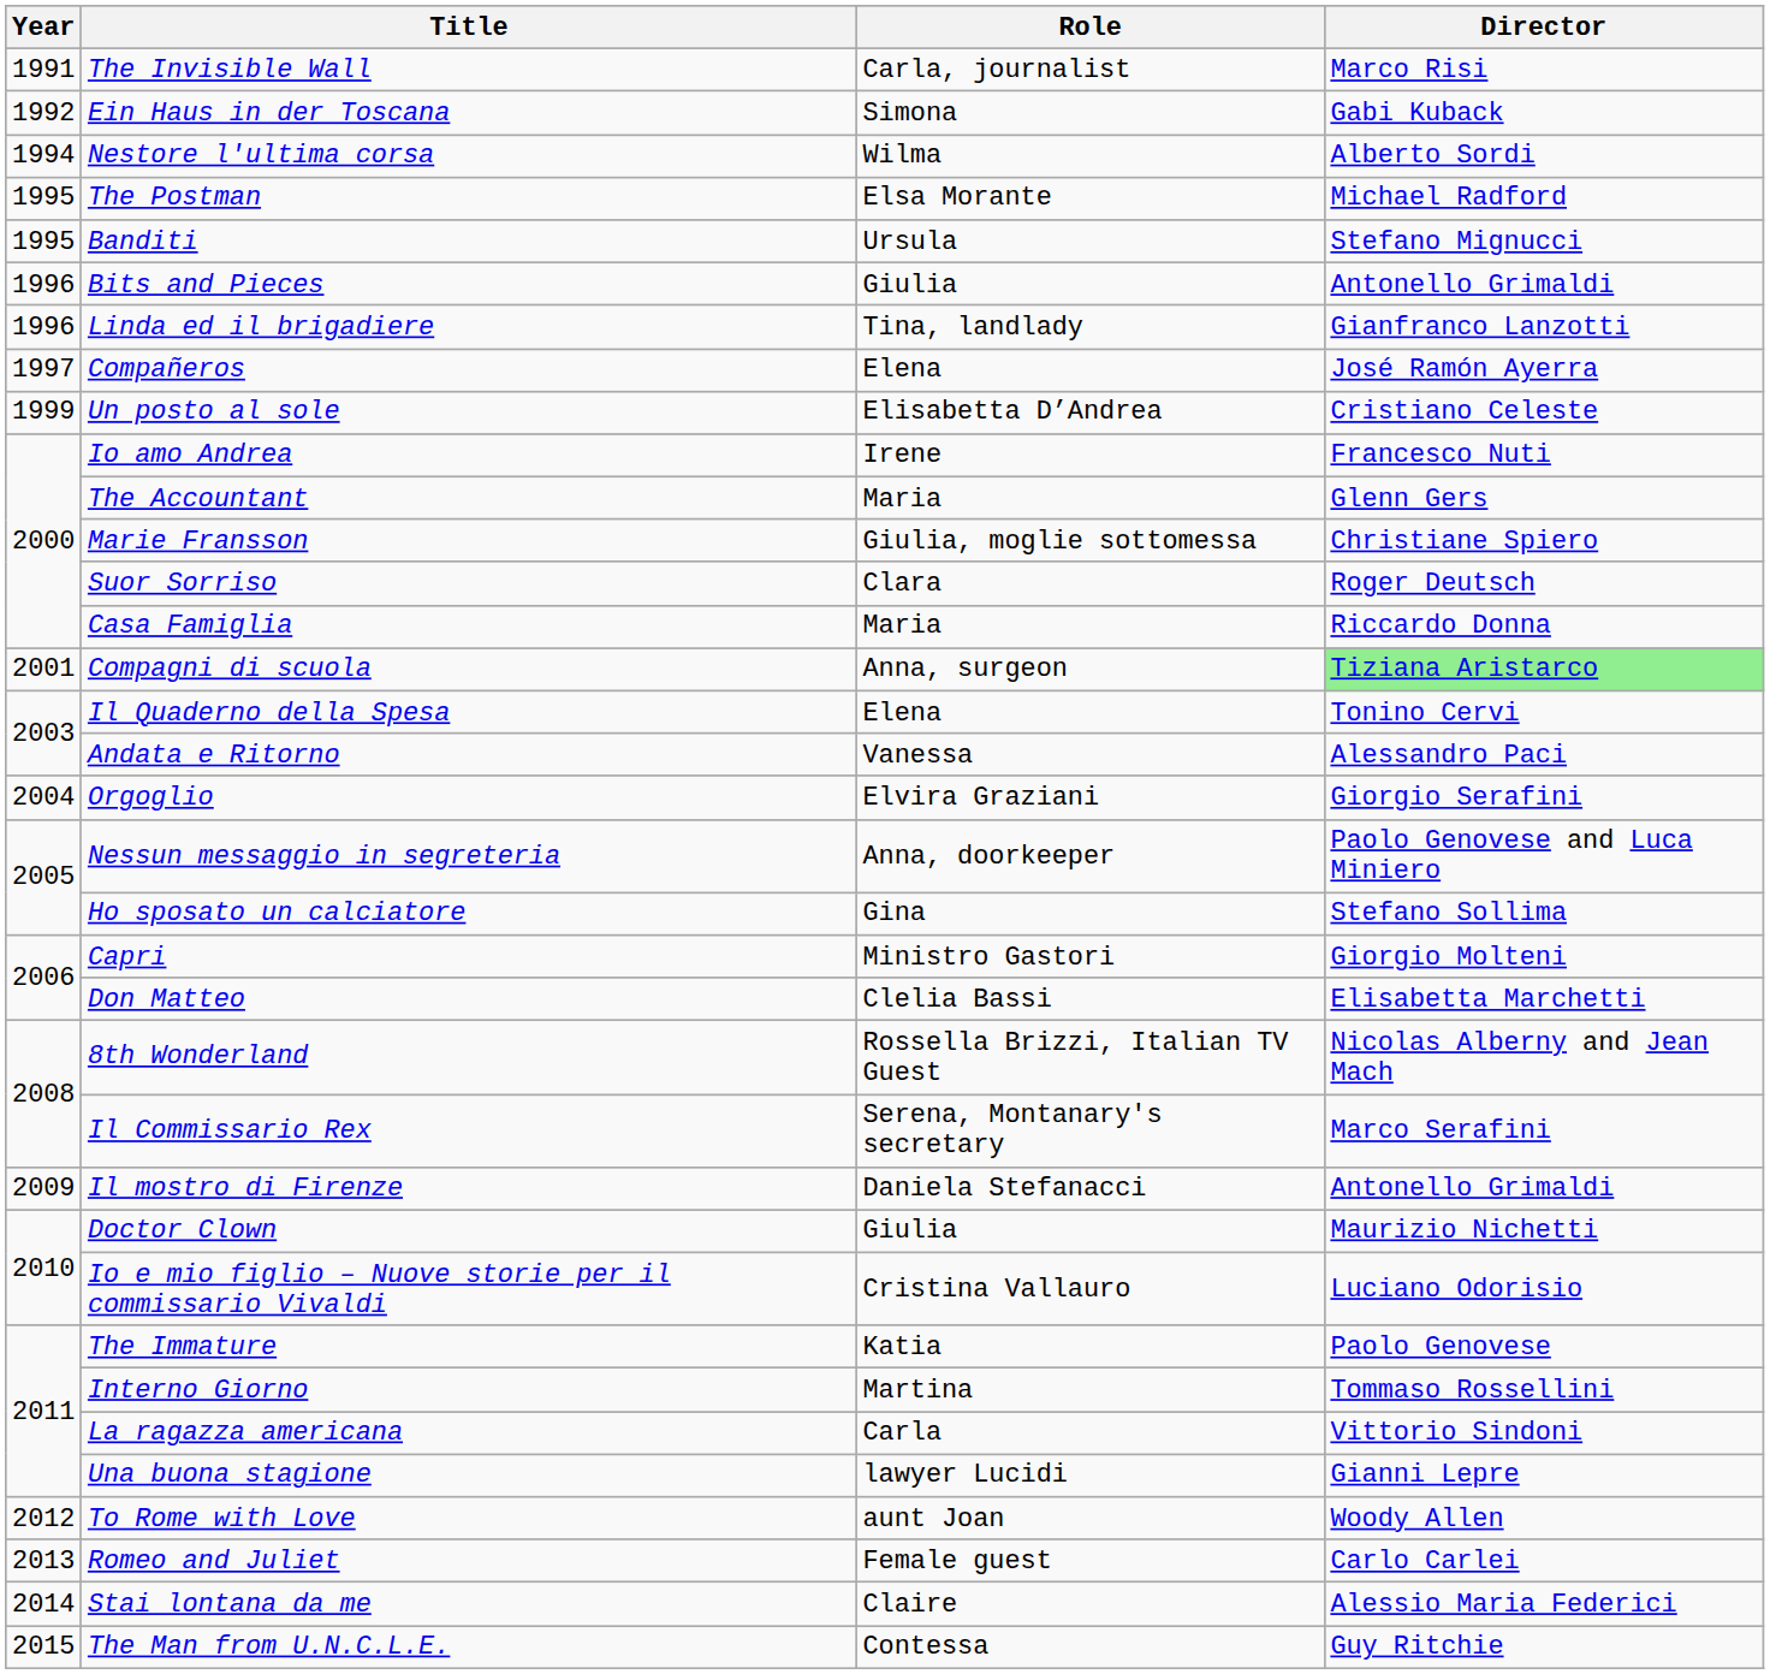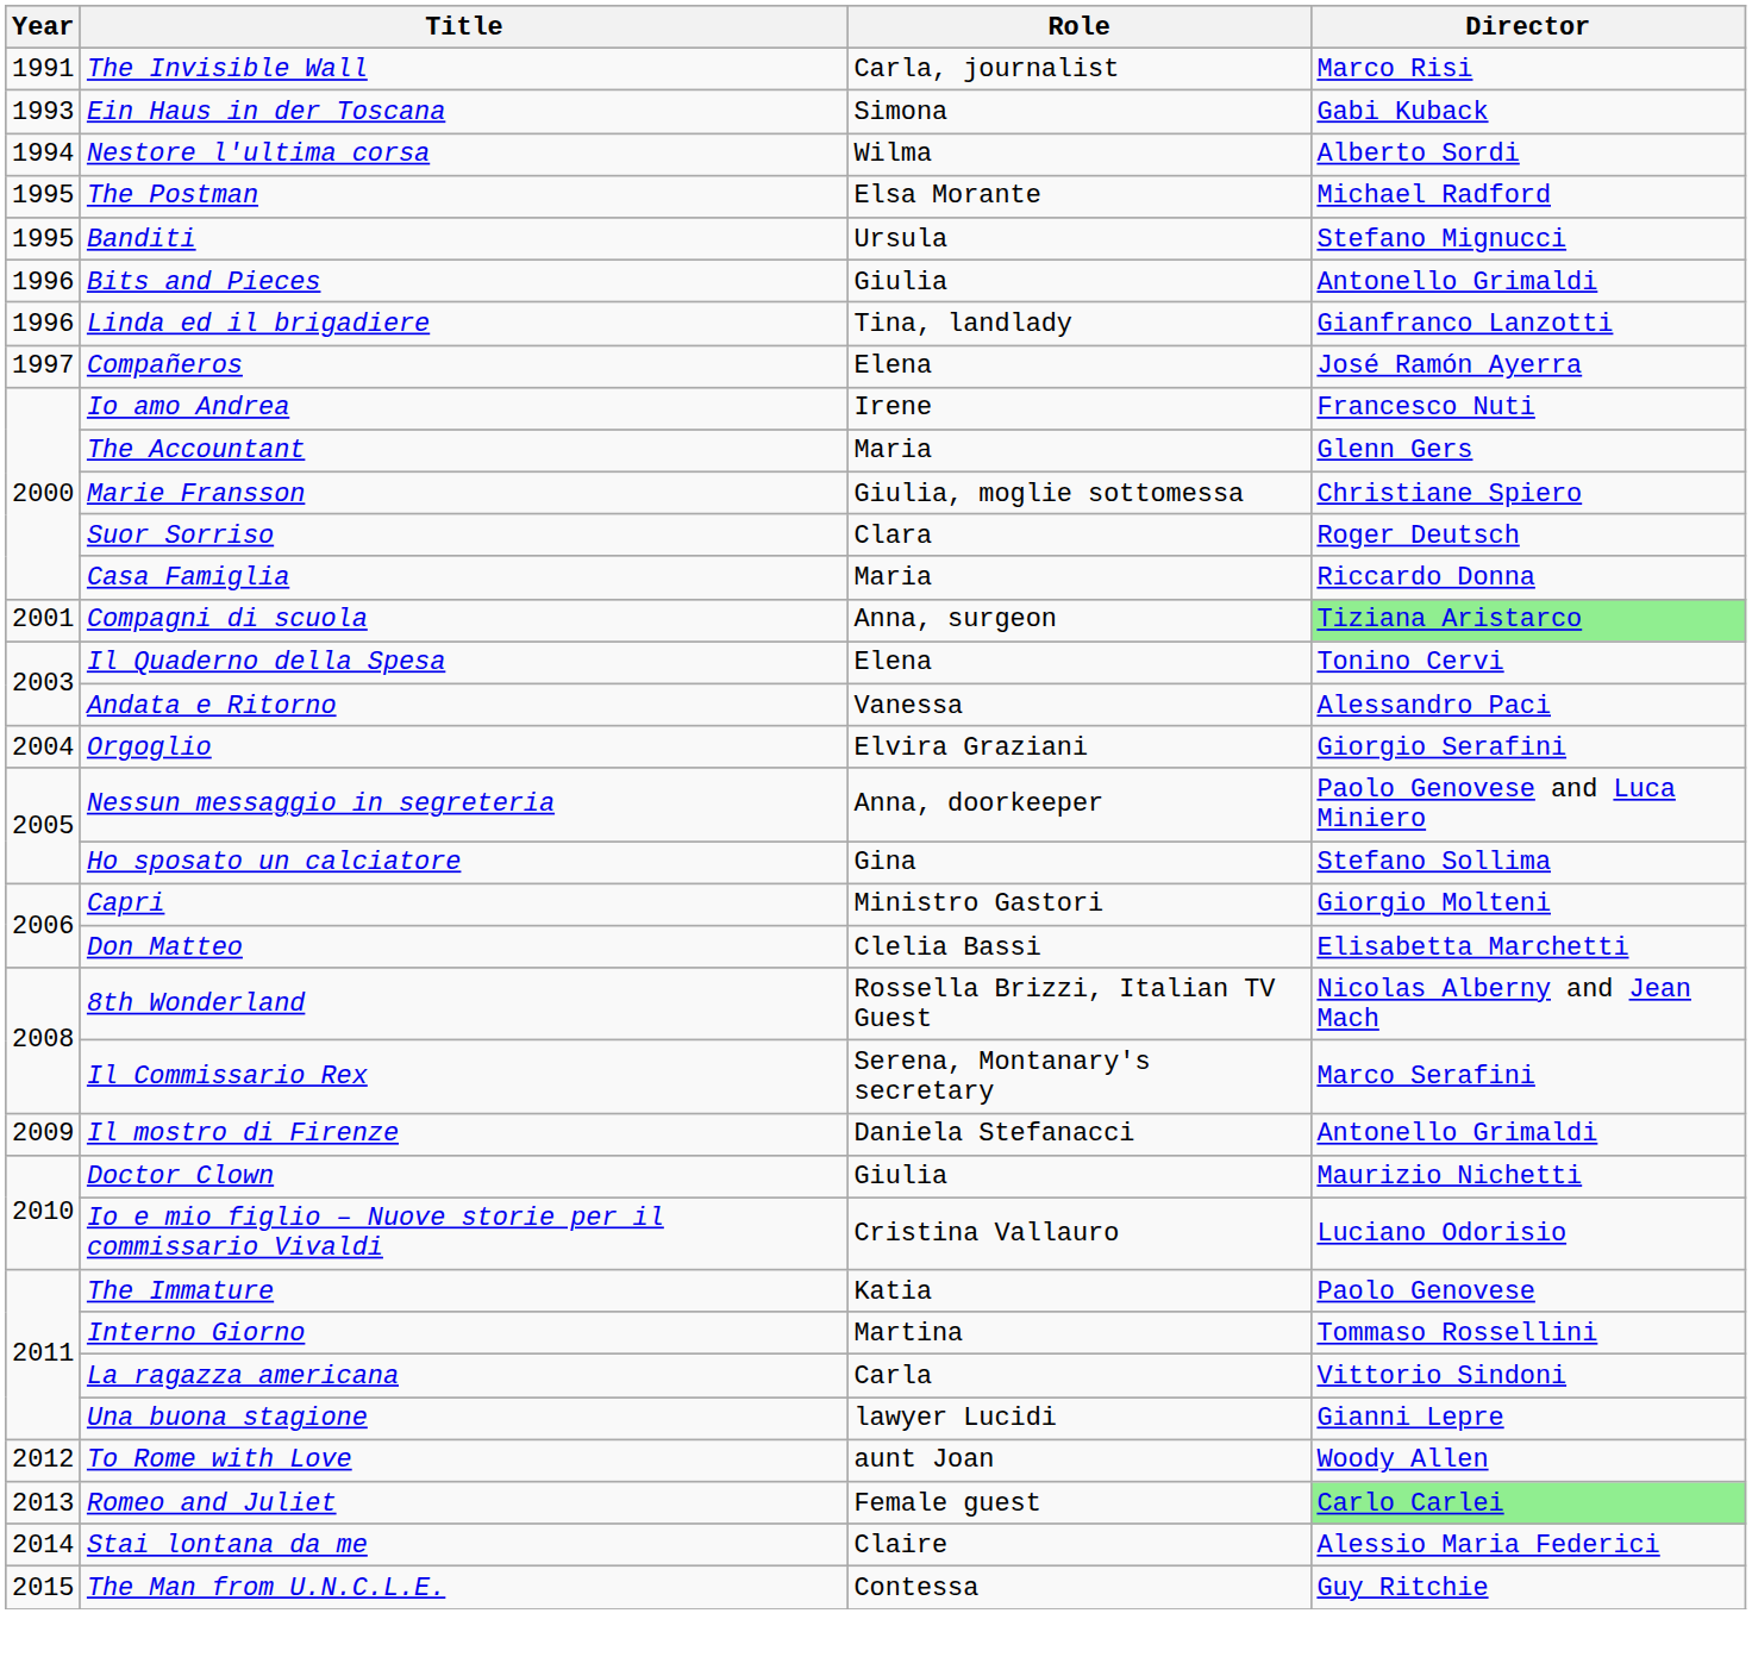 <table class="wikitable">
 <tr>
 <th>Year</th>
 <th>Title</th>
 <th>Role</th>
 <th>Director</th>
 </tr>
 <tr>
 <td>1991</td>
 <td><em><a href='#'>The Invisible Wall</a></em></td>
 <td>Carla, journalist</td>
 <td><a href='#'>Marco Risi</a></td>
 </tr>
 <tr>
-<td>1992</td>
+<td>1993</td>
 <td><em><a href='#'>Ein Haus in der Toscana</a></em></td>
 <td>Simona</td>
 <td><a href='#'>Gabi Kuback</a></td>
 </tr>
 <tr>
 <td>1994</td>
 <td><em><a href='#'>Nestore l'ultima corsa</a></em></td>
 <td>Wilma</td>
 <td><a href='#'>Alberto Sordi</a></td>
 </tr>
 <tr>
 <td>1995</td>
 <td><em><a href='#'>The Postman</a></em></td>
 <td>Elsa Morante</td>
 <td><a href='#'>Michael Radford</a></td>
 </tr>
 <tr>
 <td>1995</td>
 <td><em><a href='#'>Banditi</a></em></td>
 <td>Ursula</td>
 <td><a href='#'>Stefano Mignucci</a></td>
 </tr>
 <tr>
 <td>1996</td>
 <td><em><a href='#'>Bits and Pieces</a></em></td>
 <td>Giulia</td>
 <td><a href='#'>Antonello Grimaldi</a></td>
 </tr>
 <tr>
 <td>1996</td>
 <td><em><a href='#'>Linda ed il brigadiere</a></em></td>
 <td>Tina, landlady</td>
 <td><a href='#'>Gianfranco Lanzotti</a></td>
 </tr>
 <tr>
 <td>1997</td>
 <td><em><a href='#'>Compañeros</a></em></td>
 <td>Elena</td>
 <td><a href='#'>José Ramón Ayerra</a></td>
-</tr>
-<tr>
-<td>1999</td>
-<td><em><a href='#'>Un posto al sole</a></em></td>
-<td>Elisabetta D’Andrea</td>
-<td><a href='#'>Cristiano Celeste</a></td>
 </tr>
 <tr>
 <td rowspan=5>2000</td>
 <td><em><a href='#'>Io amo Andrea</a></em></td>
 <td>Irene</td>
 <td><a href='#'>Francesco Nuti</a></td>
 </tr>
 <tr>
 <td><em><a href='#'>The Accountant</a></em></td>
 <td>Maria</td>
 <td><a href='#'>Glenn Gers</a></td>
 </tr>
 <tr>
 <td><em><a href='#'>Marie Fransson</a></em></td>
 <td>Giulia, moglie sottomessa</td>
 <td><a href='#'>Christiane Spiero</a></td>
 </tr>
 <tr>
 <td><em><a href='#'>Suor Sorriso</a></em></td>
 <td>Clara</td>
 <td><a href='#'>Roger Deutsch</a></td>
 </tr>
 <tr>
 <td><em><a href='#'>Casa Famiglia</a></em></td>
 <td>Maria</td>
 <td><a href='#'>Riccardo Donna</a></td>
 </tr>
 <tr>
 <td>2001</td>
 <td><em><a href='#'>Compagni di scuola</a></em></td>
 <td>Anna, surgeon</td>
 <td style="background: lightgreen;"><a href='#'>Tiziana Aristarco</a></td>
 </tr>
 <tr>
 <td rowspan=2>2003</td>
 <td><em><a href='#'>Il Quaderno della Spesa</a></em></td>
 <td>Elena</td>
 <td><a href='#'>Tonino Cervi</a></td>
 </tr>
 <tr>
 <td><em><a href='#'>Andata e Ritorno</a></em></td>
 <td>Vanessa</td>
 <td><a href='#'>Alessandro Paci</a></td>
 </tr>
 <tr>
 <td>2004</td>
 <td><em><a href='#'>Orgoglio</a></em></td>
 <td>Elvira Graziani</td>
 <td><a href='#'>Giorgio Serafini</a></td>
 </tr>
 <tr>
 <td rowspan=2>2005</td>
 <td><em><a href='#'>Nessun messaggio in segreteria</a></em></td>
 <td>Anna, doorkeeper</td>
 <td><a href='#'>Paolo Genovese</a> and <a href='#'>Luca Miniero</a></td>
 </tr>
 <tr>
 <td><em><a href='#'>Ho sposato un calciatore</a></em></td>
 <td>Gina</td>
 <td><a href='#'>Stefano Sollima</a></td>
 </tr>
 <tr>
 <td rowspan=2>2006</td>
 <td><em><a href='#'>Capri</a></em></td>
 <td>Ministro Gastori</td>
 <td><a href='#'>Giorgio Molteni</a></td>
 </tr>
 <tr>
 <td><em><a href='#'>Don Matteo</a></em></td>
 <td>Clelia Bassi</td>
 <td><a href='#'>Elisabetta Marchetti</a></td>
 </tr>
 <tr>
 <td rowspan=2>2008</td>
 <td><em><a href='#'>8th Wonderland</a></em></td>
 <td>Rossella Brizzi, Italian TV Guest</td>
 <td><a href='#'>Nicolas Alberny</a> and <a href='#'>Jean Mach</a></td>
 </tr>
 <tr>
 <td><em><a href='#'>Il Commissario Rex</a></em></td>
 <td>Serena, Montanary's secretary</td>
 <td><a href='#'>Marco Serafini</a></td>
 </tr>
 <tr>
 <td>2009</td>
 <td><em><a href='#'>Il mostro di Firenze</a></em></td>
 <td>Daniela Stefanacci</td>
 <td><a href='#'>Antonello Grimaldi</a></td>
 </tr>
 <tr>
 <td rowspan=2>2010</td>
 <td><em><a href='#'>Doctor Clown</a></em></td>
 <td>Giulia</td>
 <td><a href='#'>Maurizio Nichetti</a></td>
 </tr>
 <tr>
 <td><em><a href='#'>Io e mio figlio – Nuove storie per il commissario Vivaldi</a></em></td>
 <td>Cristina Vallauro</td>
 <td><a href='#'>Luciano Odorisio</a></td>
 </tr>
 <tr>
 <td rowspan=4>2011</td>
 <td><em><a href='#'>The Immature</a></em></td>
 <td>Katia</td>
 <td><a href='#'>Paolo Genovese</a></td>
 </tr>
 <tr>
 <td><em><a href='#'>Interno Giorno</a></em></td>
 <td>Martina</td>
 <td><a href='#'>Tommaso Rossellini</a></td>
 </tr>
 <tr>
 <td><em><a href='#'>La ragazza americana</a></em></td>
 <td>Carla</td>
 <td><a href='#'>Vittorio Sindoni</a></td>
 </tr>
 <tr>
 <td><em><a href='#'>Una buona stagione</a></em></td>
 <td>lawyer Lucidi</td>
 <td><a href='#'>Gianni Lepre</a></td>
 </tr>
 <tr>
 <td>2012</td>
 <td><em><a href='#'>To Rome with Love</a></em></td>
 <td>aunt Joan</td>
 <td><a href='#'>Woody Allen</a></td>
 </tr>
 <tr>
 <td>2013</td>
 <td><em><a href='#'>Romeo and Juliet</a></em></td>
 <td>Female guest</td>
-<td><a href='#'>Carlo Carlei</a></td>
+<td style="background: lightgreen;"><a href='#'>Carlo Carlei</a></td>
 </tr>
 <tr>
 <td>2014</td>
 <td><em><a href='#'>Stai lontana da me</a></em></td>
 <td>Claire</td>
 <td><a href='#'>Alessio Maria Federici</a></td>
 </tr>
 <tr>
 <td>2015</td>
 <td><em><a href='#'>The Man from U.N.C.L.E.</a></em></td>
 <td>Contessa</td>
 <td><a href='#'>Guy Ritchie</a></td>
 </tr>
 <tr>
 </tr>
 </table>
